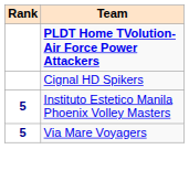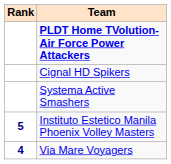 <table class="wikitable" style="text-align: center;">
 <tr>
 <th width=40  style="background:#FFE4C9; color:black;">Rank</th>
 <th width=180  style="background:#FFE4C9; color:black;">Team</th>
 </tr>
 <tr>
 <td style="background:white; color:#00008B;"></td>
 <td style="text-align:left;"><strong><a href='#'>PLDT Home TVolution-Air Force Power Attackers</a></strong></td>
 </tr>
 <tr>
 <td style="background:white; color:#00008B;"></td>
 <td style="text-align:left;"><a href='#'>Cignal HD Spikers</a></td>
 </tr>
 <tr>
+<td style="background:white; color:#00008B;"></td>
+<td style="text-align:left;"><a href='#'>Systema Active Smashers</a></td>
+</tr>
+<tr>
 <td style="background:white; color:#00008B;"><strong>5</strong></td>
 <td style="text-align:left;"><a href='#'>Instituto Estetico Manila Phoenix Volley Masters</a></td>
 </tr>
 <tr>
-<td style="background:white; color:#00008B;"><strong>5</strong></td>
+<td style="background:white; color:#00008B;"><strong>4</strong></td>
 <td style="text-align:left;"><a href='#'>Via Mare Voyagers</a></td>
 </tr>
 </table>
